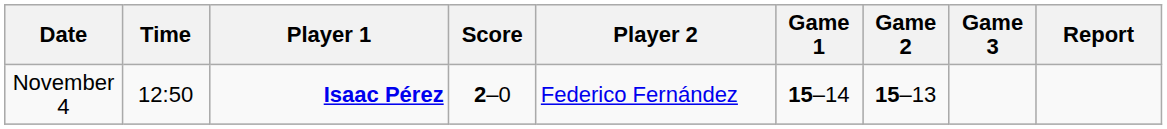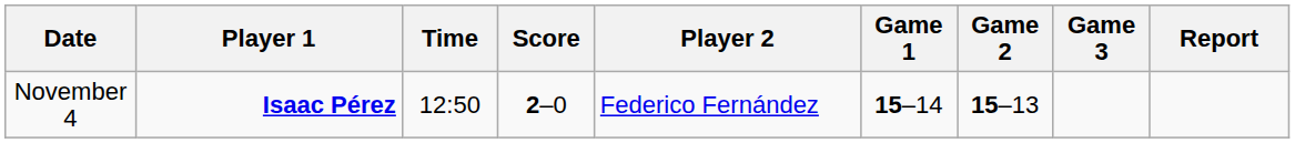 <table class="wikitable" style="font-size:90%; text-align:center">
 <tr>
 <th width="70">Date</th>
+<th width="150">Player 1</th>
 <th width="50">Time</th>
-<th width="150">Player 1</th>
 <th width="50">Score</th>
 <th width="150">Player 2</th>
 <th width="50">Game 1</th>
 <th width="50">Game 2</th>
 <th width="50">Game 3</th>
 <th width="75">Report</th>
 </tr>
 <tr>
 <td>November 4</td>
+<td align="right"><strong><a href='#'>Isaac Pérez</a></strong> </td>
 <td>12:50</td>
-<td align="right"><strong><a href='#'>Isaac Pérez</a></strong> </td>
 <td><strong>2</strong>–0</td>
 <td align="left"> <a href='#'>Federico Fernández</a></td>
 <td><strong>15</strong>–14</td>
 <td><strong>15</strong>–13</td>
 <td></td>
 <td></td>
 </tr>
 </table>
